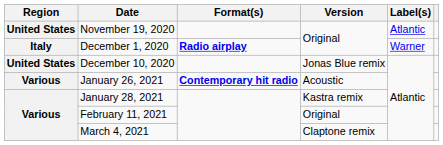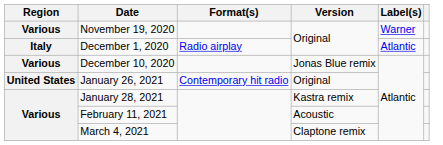 <table class="wikitable plainrowheaders">
 <tr>
 <th scope="col">Region</th>
 <th scope="col">Date</th>
 <th scope="col">Format(s)</th>
 <th scope="col">Version</th>
 <th scope="col">Label(s)</th>
 <th scope="col"></th>
 </tr>
 <tr>
-<th scope="row">United States</th>
+<th scope="row">Various</th>
 <td>November 19, 2020</td>
 <td></td>
 <td rowspan="2">Original</td>
-<td><a href='#'>Atlantic</a></td>
+<td><a href='#'>Warner</a></td>
 <td style="text-align:center;"></td>
 </tr>
 <tr>
 <th scope="row">Italy</th>
 <td>December 1, 2020</td>
-<td><strong><a href='#'>Radio airplay</a></strong></td>
-<td><a href='#'>Warner</a></td>
+<td><a href='#'>Radio airplay</a></td>
+<td><a href='#'>Atlantic</a></td>
 <td style="text-align:center;"></td>
 </tr>
 <tr>
-<th scope="row">United States</th>
+<th scope="row">Various</th>
 <td>December 10, 2020</td>
 <td></td>
 <td>Jonas Blue remix</td>
 <td rowspan="5">Atlantic</td>
 <td style="text-align:center;"></td>
 </tr>
 <tr>
-<th scope="row">Various</th>
+<th scope="row">United States</th>
 <td>January 26, 2021</td>
-<td><strong><a href='#'>Contemporary hit radio</a></strong></td>
-<td>Acoustic</td>
+<td><a href='#'>Contemporary hit radio</a></td>
+<td>Original</td>
 <td style="text-align:center;"></td>
 </tr>
 <tr>
 <th scope="row" rowspan="3">Various</th>
 <td>January 28, 2021</td>
 <td rowspan="3"></td>
 <td>Kastra remix</td>
 <td style="text-align:center;"></td>
 </tr>
 <tr>
 <td>February 11, 2021</td>
-<td>Original</td>
+<td>Acoustic</td>
 <td style="text-align:center;"></td>
 </tr>
 <tr>
 <td>March 4, 2021</td>
 <td>Claptone remix</td>
 <td style = "text-align:center;"></td>
 </tr>
 </table>
